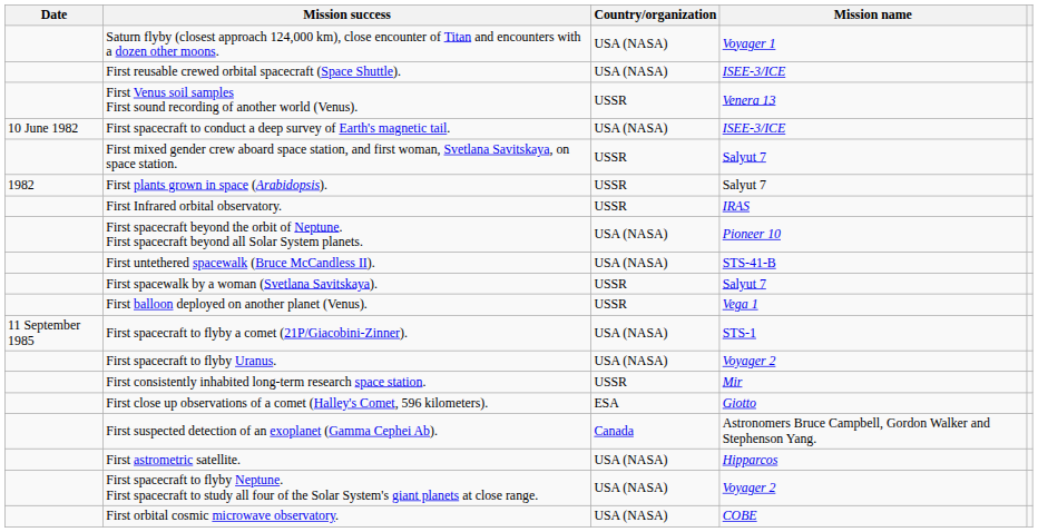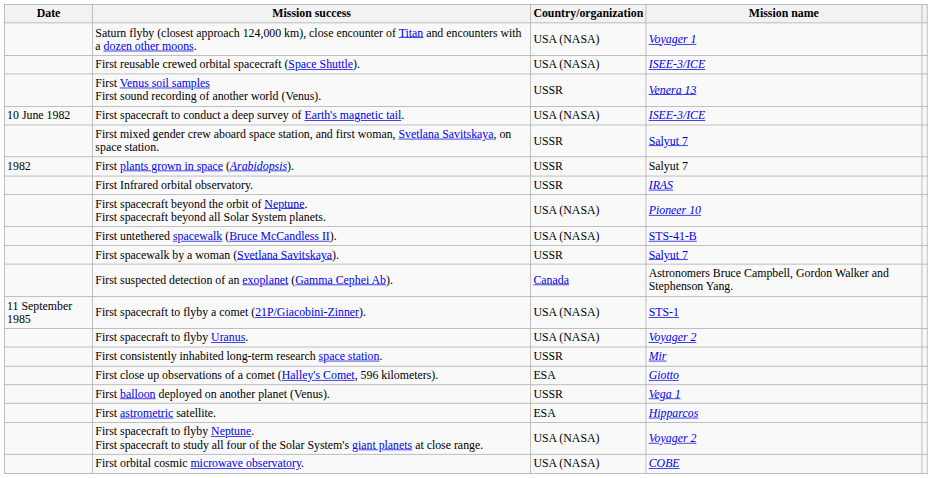 <table class="wikitable sticky-header">
 <tr>
 <th>Date</th>
 <th>Mission success</th>
 <th>Country/organization</th>
 <th>Mission name</th>
 <th></th>
 </tr>
 <tr>
 <td></td>
 <td>Saturn flyby (closest approach 124,000 km), close encounter of <a href='#'>Titan</a> and encounters with a <a href='#'>dozen other moons</a>.</td>
 <td> USA (NASA)</td>
 <td><em><a href='#'>Voyager 1</a></em></td>
 <td></td>
 </tr>
 <tr>
 <td></td>
 <td>First reusable crewed orbital spacecraft (<a href='#'>Space Shuttle</a>).</td>
 <td> USA (NASA)</td>
 <td><a href='#'><em>ISEE-3/ICE</em></a></td>
 <td></td>
 </tr>
 <tr>
 <td></td>
 <td>First <a href='#'>Venus soil samples</a><br>First sound recording of another world (Venus).</td>
 <td> USSR</td>
 <td><em><a href='#'>Venera 13</a></em></td>
 <td></td>
 </tr>
 <tr>
 <td>10 June 1982</td>
 <td>First spacecraft to conduct a deep survey of <a href='#'>Earth's magnetic tail</a>.</td>
 <td> USA (NASA)</td>
 <td><a href='#'><em>ISEE-3/ICE</em></a></td>
 <td></td>
 </tr>
 <tr>
 <td></td>
 <td>First mixed gender crew aboard space station, and first woman, <a href='#'>Svetlana Savitskaya</a>, on space station.</td>
 <td> USSR</td>
 <td><a href='#'>Salyut 7</a></td>
 <td></td>
 </tr>
 <tr>
 <td>1982</td>
 <td>First <a href='#'>plants grown in space</a> (<em><a href='#'>Arabidopsis</a></em>).</td>
 <td> USSR</td>
 <td>Salyut 7</td>
 <td></td>
 </tr>
 <tr>
 <td></td>
 <td>First Infrared orbital observatory.</td>
 <td> USSR</td>
 <td><em><a href='#'>IRAS</a></em></td>
 <td></td>
 </tr>
 <tr>
 <td></td>
 <td>First spacecraft beyond the orbit of <a href='#'>Neptune</a>.<br>First spacecraft beyond all Solar System planets.</td>
 <td> USA (NASA)</td>
 <td><em><a href='#'>Pioneer 10</a></em></td>
 <td></td>
 </tr>
 <tr>
 <td></td>
 <td>First untethered <a href='#'>spacewalk</a> (<a href='#'>Bruce McCandless II</a>).</td>
 <td> USA (NASA)</td>
 <td><a href='#'>STS-41-B</a></td>
 <td></td>
 </tr>
 <tr>
 <td></td>
 <td>First spacewalk by a woman (<a href='#'>Svetlana Savitskaya</a>).</td>
 <td> USSR</td>
 <td><a href='#'>Salyut 7</a></td>
 <td></td>
 </tr>
 <tr>
 <td></td>
-<td>First <a href='#'>balloon</a> deployed on another planet (Venus).</td>
-<td> USSR</td>
-<td><em><a href='#'>Vega 1</a></em></td>
+<td>First suspected detection of an <a href='#'>exoplanet</a> (<a href='#'>Gamma Cephei Ab</a>).</td>
+<td> <a href='#'>Canada</a></td>
+<td>Astronomers Bruce Campbell, Gordon Walker and Stephenson Yang.</td>
 <td></td>
 </tr>
 <tr>
 <td>11 September 1985</td>
 <td>First spacecraft to flyby a comet (<a href='#'>21P/Giacobini-Zinner</a>).</td>
 <td> USA (NASA)</td>
 <td><a href='#'>STS-1</a></td>
 <td></td>
 </tr>
 <tr>
 <td></td>
 <td>First spacecraft to flyby <a href='#'>Uranus</a>.</td>
 <td> USA (NASA)</td>
 <td><em><a href='#'>Voyager 2</a></em></td>
 <td></td>
 </tr>
 <tr>
 <td></td>
 <td>First consistently inhabited long-term research <a href='#'>space station</a>.</td>
 <td> USSR</td>
 <td><em><a href='#'>Mir</a></em></td>
 <td></td>
 </tr>
 <tr>
 <td></td>
 <td>First close up observations of a comet (<a href='#'>Halley's Comet</a>, 596 kilometers).</td>
 <td> ESA</td>
 <td><em><a href='#'>Giotto</a></em></td>
 <td></td>
 </tr>
 <tr>
 <td></td>
-<td>First suspected detection of an <a href='#'>exoplanet</a> (<a href='#'>Gamma Cephei Ab</a>).</td>
-<td> <a href='#'>Canada</a></td>
-<td>Astronomers Bruce Campbell, Gordon Walker and Stephenson Yang.</td>
+<td>First <a href='#'>balloon</a> deployed on another planet (Venus).</td>
+<td> USSR</td>
+<td><em><a href='#'>Vega 1</a></em></td>
 <td></td>
 </tr>
 <tr>
 <td></td>
 <td>First <a href='#'>astrometric</a> satellite.</td>
-<td> USA (NASA)</td>
+<td> ESA</td>
 <td><em><a href='#'>Hipparcos</a></em></td>
 <td></td>
 </tr>
 <tr>
 <td></td>
 <td>First spacecraft to flyby <a href='#'>Neptune</a>.<br>First spacecraft to study all four of the Solar System's <a href='#'>giant planets</a> at close range.</td>
 <td> USA (NASA)</td>
 <td><em><a href='#'>Voyager 2</a></em></td>
 <td></td>
 </tr>
 <tr>
 <td></td>
 <td>First orbital cosmic <a href='#'>microwave observatory</a>.</td>
 <td> USA (NASA)</td>
 <td><a href='#'><em>COBE</em></a></td>
 <td></td>
 </tr>
 </table>
